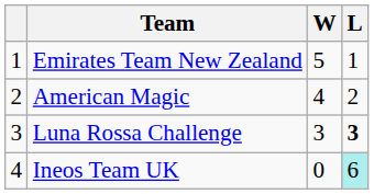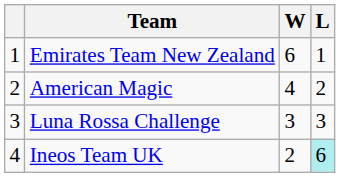 <table class="wikitable">
 <tr>
 <th></th>
 <th>Team</th>
 <th>W</th>
 <th>L</th>
 </tr>
 <tr>
 <td>1</td>
 <td> <a href='#'>Emirates Team New Zealand</a></td>
-<td>5</td>
+<td>6</td>
 <td>1</td>
 </tr>
 <tr>
 <td>2</td>
 <td> <a href='#'>American Magic</a></td>
 <td>4</td>
 <td>2</td>
 </tr>
 <tr>
 <td>3</td>
 <td> <a href='#'>Luna Rossa Challenge</a></td>
 <td>3</td>
-<td><strong>3</strong></td>
+<td>3</td>
 </tr>
 <tr>
 <td>4</td>
 <td> <a href='#'>Ineos Team UK</a></td>
-<td>0</td>
+<td>2</td>
 <td style="background: paleturquoise;">6</td>
 </tr>
 </table>
